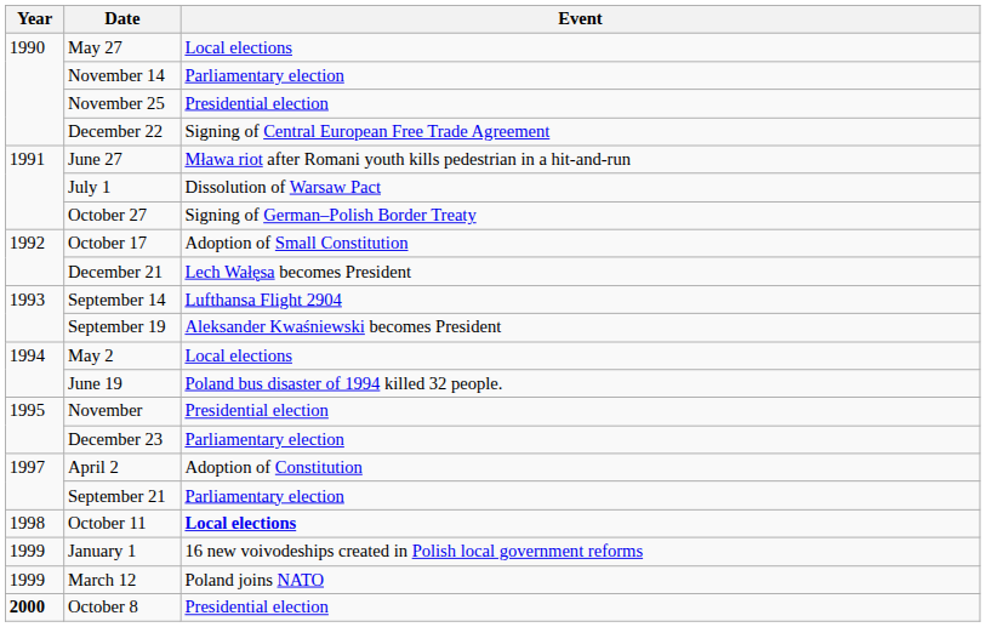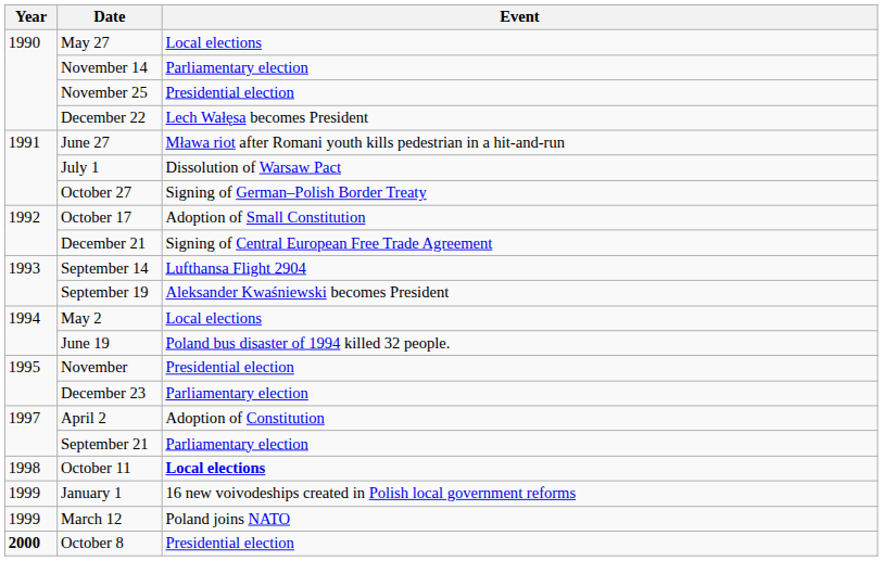 <table class="wikitable" width="100%">
 <tr>
 <th style="width:6%">Year</th>
 <th style="width:12%">Date</th>
 <th>Event</th>
 </tr>
 <tr>
 <td rowspan="4" valign="top">1990</td>
 <td>May 27</td>
 <td><a href='#'>Local elections</a></td>
 </tr>
 <tr>
 <td>November 14</td>
 <td><a href='#'>Parliamentary election</a></td>
 </tr>
 <tr>
 <td>November 25</td>
 <td><a href='#'>Presidential election</a></td>
 </tr>
 <tr>
 <td>December 22</td>
-<td>Signing of <a href='#'>Central European Free Trade Agreement</a></td>
+<td><a href='#'>Lech Wałęsa</a> becomes President</td>
 </tr>
 <tr>
 <td rowspan="3" valign="top">1991</td>
 <td>June 27</td>
 <td><a href='#'>Mława riot</a> after Romani youth kills pedestrian in a hit-and-run</td>
 </tr>
 <tr>
 <td>July 1</td>
 <td>Dissolution of <a href='#'>Warsaw Pact</a></td>
 </tr>
 <tr>
 <td>October 27</td>
 <td>Signing of <a href='#'>German–Polish Border Treaty</a></td>
 </tr>
 <tr>
 <td rowspan="2" valign="top">1992</td>
 <td>October 17</td>
 <td>Adoption of <a href='#'>Small Constitution</a></td>
 </tr>
 <tr>
 <td>December 21</td>
-<td><a href='#'>Lech Wałęsa</a> becomes President</td>
+<td>Signing of <a href='#'>Central European Free Trade Agreement</a></td>
 </tr>
 <tr>
 <td rowspan="2" valign="top">1993</td>
 <td>September 14</td>
 <td><a href='#'>Lufthansa Flight 2904</a></td>
 </tr>
 <tr>
 <td>September 19</td>
 <td><a href='#'>Aleksander Kwaśniewski</a> becomes President</td>
 </tr>
 <tr>
 <td rowspan="2" valign="top">1994</td>
 <td>May 2</td>
 <td><a href='#'>Local elections</a></td>
 </tr>
 <tr>
 <td>June 19</td>
 <td><a href='#'>Poland bus disaster of 1994</a> killed 32 people.</td>
 </tr>
 <tr>
 <td rowspan="2" valign="top">1995</td>
 <td>November</td>
 <td><a href='#'>Presidential election</a></td>
 </tr>
 <tr>
 <td>December 23</td>
 <td><a href='#'>Parliamentary election</a></td>
 </tr>
 <tr>
 <td rowspan="2" valign="top">1997</td>
 <td>April 2</td>
 <td>Adoption of <a href='#'>Constitution</a></td>
 </tr>
 <tr>
 <td>September 21</td>
 <td><a href='#'>Parliamentary election</a></td>
 </tr>
 <tr>
 <td>1998</td>
 <td>October 11</td>
 <td><strong><a href='#'>Local elections</a></strong></td>
 </tr>
 <tr>
 <td>1999</td>
 <td>January 1</td>
 <td>16 new voivodeships created in <a href='#'>Polish local government reforms</a></td>
 </tr>
 <tr>
 <td>1999</td>
 <td>March 12</td>
 <td>Poland joins <a href='#'>NATO</a></td>
 </tr>
 <tr>
 <td><strong>2000</strong></td>
 <td>October 8</td>
 <td><a href='#'>Presidential election</a></td>
 </tr>
 </table>
